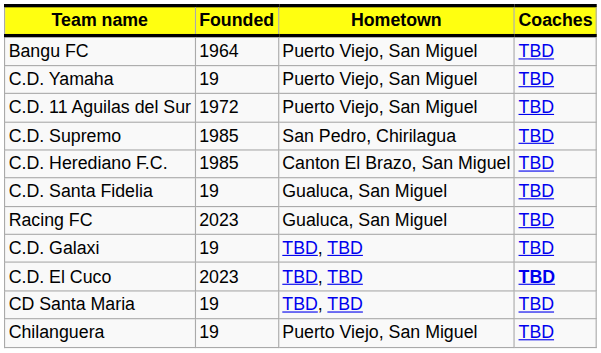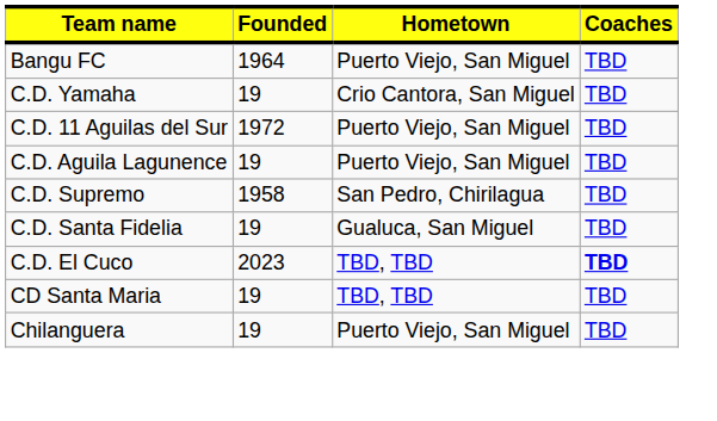 <table class="wikitable">
 <tr>
 <th style="background:#FFFF10; color:black; border-top:black 3px solid; border-bottom:black 3px solid;">Team name</th>
 <th style="background:#FFFF10; color:black; border-top:black 3px solid; border-bottom:black 3px solid;">Founded</th>
 <th style="background:#FFFF10; color:black; border-top:black 3px solid; border-bottom:black 3px solid;">Hometown</th>
 <th style="background:#FFFF10; color:black; border-top:black 3px solid; border-bottom:black 3px solid;">Coaches</th>
 </tr>
 <tr>
 <td>Bangu FC</td>
 <td>1964</td>
 <td> Puerto Viejo, San Miguel</td>
 <td> <a href='#'>TBD</a></td>
 </tr>
 <tr>
 <td>C.D. Yamaha</td>
 <td>19</td>
-<td> Puerto Viejo, San Miguel</td>
+<td> Crio Cantora, San Miguel</td>
 <td> <a href='#'>TBD</a></td>
 </tr>
 <tr>
 <td>C.D. 11 Aguilas del Sur</td>
 <td>1972</td>
 <td> Puerto Viejo, San Miguel</td>
 <td> <a href='#'>TBD</a></td>
 </tr>
 <tr>
-<td>C.D. Supremo</td>
-<td>1985</td>
-<td> San Pedro, Chirilagua</td>
+<td>C.D. Aguila Lagunence</td>
+<td>19</td>
+<td> Puerto Viejo, San Miguel</td>
 <td> <a href='#'>TBD</a></td>
 </tr>
 <tr>
-<td>C.D. Herediano F.C.</td>
-<td>1985</td>
-<td> Canton El Brazo, San Miguel</td>
+<td>C.D. Supremo</td>
+<td>1958</td>
+<td> San Pedro, Chirilagua</td>
 <td> <a href='#'>TBD</a></td>
 </tr>
 <tr>
 <td>C.D. Santa Fidelia</td>
 <td>19</td>
 <td>  Gualuca, San Miguel</td>
-<td> <a href='#'>TBD</a></td>
-</tr>
-<tr>
-<td>Racing FC</td>
-<td>2023</td>
-<td>  Gualuca, San Miguel</td>
-<td> <a href='#'>TBD</a></td>
-</tr>
-<tr>
-<td>C.D. Galaxi</td>
-<td>19</td>
-<td> <a href='#'>TBD</a>, <a href='#'>TBD</a></td>
 <td> <a href='#'>TBD</a></td>
 </tr>
 <tr>
 <td>C.D. El Cuco</td>
 <td>2023</td>
 <td> <a href='#'>TBD</a>, <a href='#'>TBD</a></td>
 <td><strong> <a href='#'>TBD</a></strong></td>
 </tr>
 <tr>
 <td>CD Santa Maria</td>
 <td>19</td>
 <td> <a href='#'>TBD</a>, <a href='#'>TBD</a></td>
 <td> <a href='#'>TBD</a></td>
 </tr>
 <tr>
 <td>Chilanguera</td>
 <td>19</td>
 <td> Puerto Viejo, San Miguel</td>
 <td> <a href='#'>TBD</a></td>
 </tr>
 </table>
